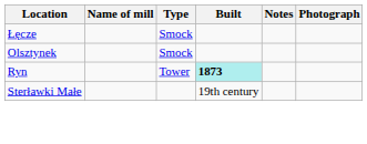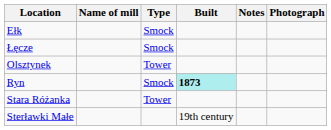 <table class="wikitable">
 <tr>
 <th>Location</th>
 <th>Name of mill</th>
 <th>Type</th>
 <th>Built</th>
 <th>Notes</th>
 <th>Photograph</th>
+</tr>
+<tr>
+<td><a href='#'>Ełk</a></td>
+<td></td>
+<td><a href='#'>Smock</a></td>
+<td></td>
+<td></td>
+<td></td>
 </tr>
 <tr>
 <td><a href='#'>Łęcze</a></td>
 <td></td>
 <td><a href='#'>Smock</a></td>
 <td></td>
 <td></td>
 <td></td>
 </tr>
 <tr>
 <td><a href='#'>Olsztynek</a></td>
 <td></td>
-<td><a href='#'>Smock</a></td>
+<td><a href='#'>Tower</a></td>
 <td></td>
 <td></td>
 <td></td>
 </tr>
 <tr>
 <td><a href='#'>Ryn</a></td>
 <td></td>
+<td><a href='#'>Smock</a></td>
+<td style="background: paleturquoise;"><strong>1873</strong></td>
+<td></td>
+<td></td>
+</tr>
+<tr>
+<td><a href='#'>Stara Różanka</a></td>
+<td></td>
 <td><a href='#'>Tower</a></td>
-<td style="background: paleturquoise;"><strong>1873</strong></td>
+<td></td>
 <td></td>
 <td></td>
 </tr>
 <tr>
 <td><a href='#'>Sterławki Małe</a></td>
 <td></td>
 <td></td>
 <td>19th century</td>
 <td></td>
 <td></td>
 </tr>
 </table>
